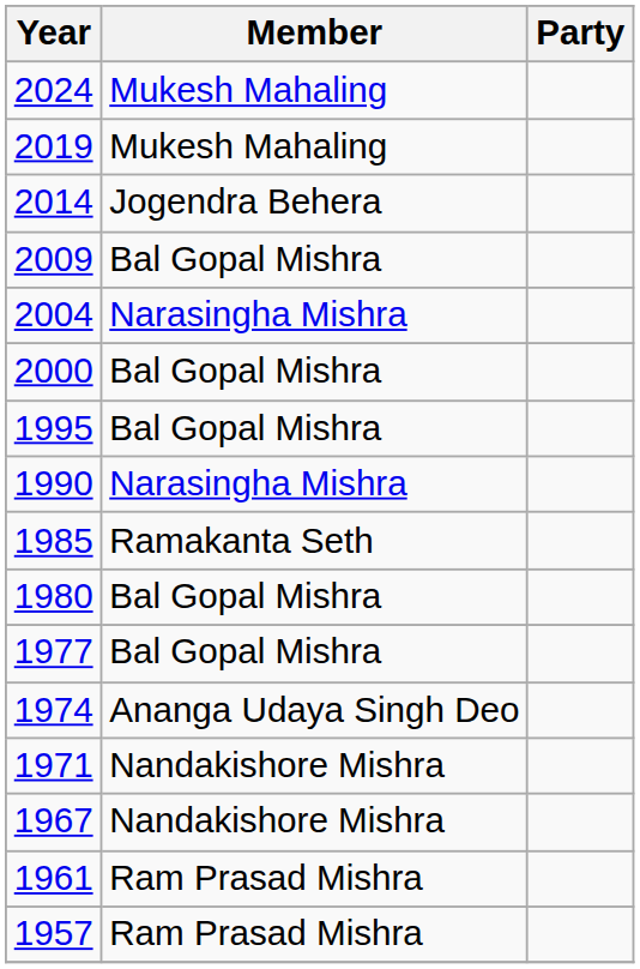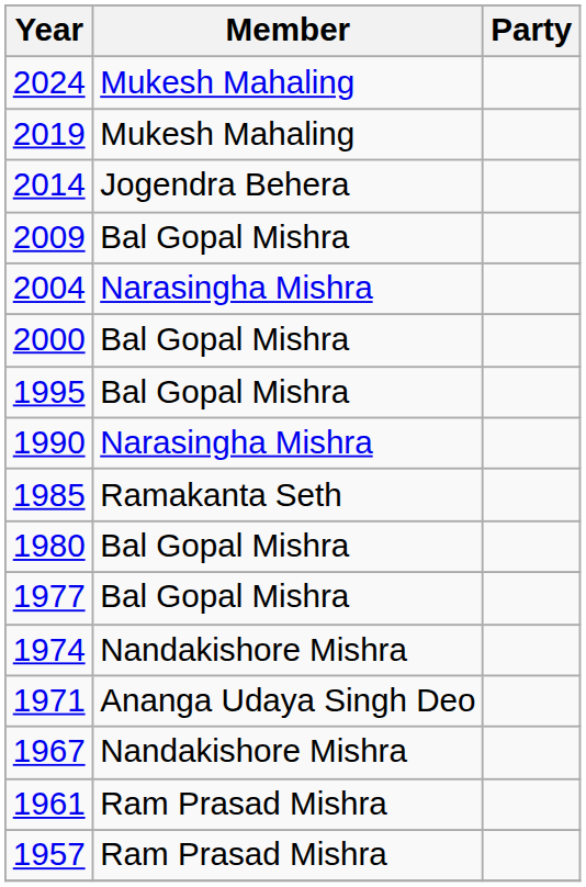 <table class="wikitable sortable">
 <tr>
 <th>Year</th>
 <th>Member</th>
 <th colspan=2>Party</th>
 </tr>
 <tr>
 <td><a href='#'>2024</a></td>
 <td><a href='#'>Mukesh Mahaling</a></td>
 <td></td>
 </tr>
 <tr>
 <td><a href='#'>2019</a></td>
 <td>Mukesh Mahaling</td>
 <td></td>
 </tr>
 <tr>
 <td><a href='#'>2014</a></td>
 <td>Jogendra Behera</td>
 <td></td>
 </tr>
 <tr>
 <td><a href='#'>2009</a></td>
 <td>Bal Gopal Mishra</td>
 <td></td>
 </tr>
 <tr>
 <td><a href='#'>2004</a></td>
 <td><a href='#'>Narasingha Mishra</a></td>
 <td></td>
 </tr>
 <tr>
 <td><a href='#'>2000</a></td>
 <td>Bal Gopal Mishra</td>
 <td></td>
 </tr>
 <tr>
 <td><a href='#'>1995</a></td>
 <td>Bal Gopal Mishra</td>
 <td></td>
 </tr>
 <tr>
 <td><a href='#'>1990</a></td>
 <td><a href='#'>Narasingha Mishra</a></td>
 <td></td>
 </tr>
 <tr>
 <td><a href='#'>1985</a></td>
 <td>Ramakanta Seth</td>
 <td></td>
 </tr>
 <tr>
 <td><a href='#'>1980</a></td>
 <td>Bal Gopal Mishra</td>
 <td></td>
 </tr>
 <tr>
 <td><a href='#'>1977</a></td>
 <td>Bal Gopal Mishra</td>
 <td></td>
 </tr>
 <tr>
 <td><a href='#'>1974</a></td>
-<td>Ananga Udaya Singh Deo</td>
+<td>Nandakishore Mishra</td>
 <td></td>
 </tr>
 <tr>
 <td><a href='#'>1971</a></td>
-<td>Nandakishore Mishra</td>
+<td>Ananga Udaya Singh Deo</td>
 <td></td>
 </tr>
 <tr>
 <td><a href='#'>1967</a></td>
 <td>Nandakishore Mishra</td>
 <td></td>
 </tr>
 <tr>
 <td><a href='#'>1961</a></td>
 <td>Ram Prasad Mishra</td>
 <td></td>
 </tr>
 <tr>
 <td><a href='#'>1957</a></td>
 <td>Ram Prasad Mishra</td>
 <td></td>
 </tr>
 <tr>
 </tr>
 </table>
